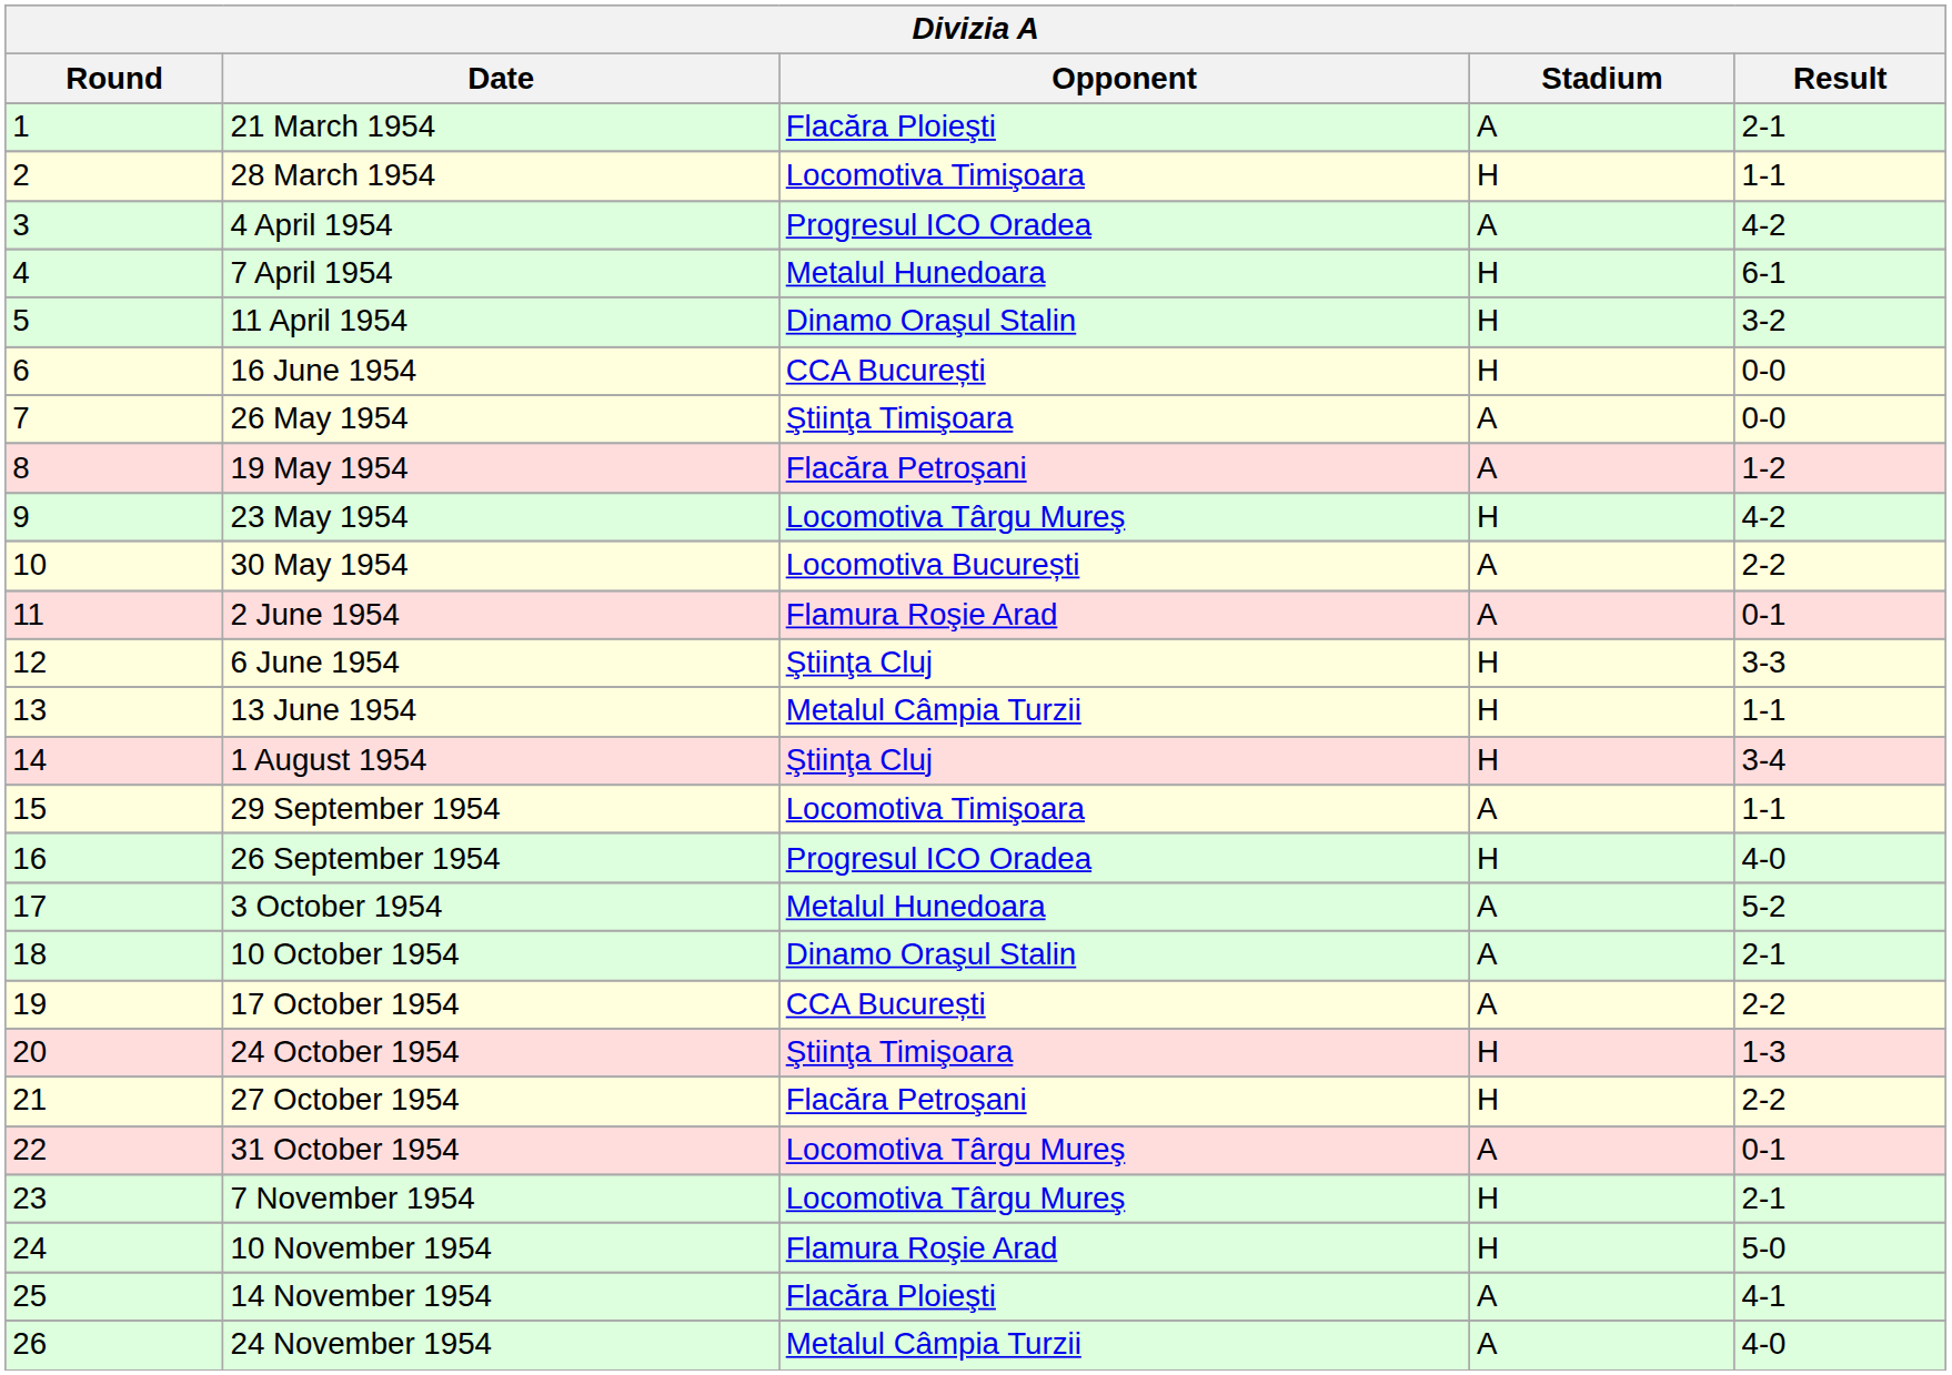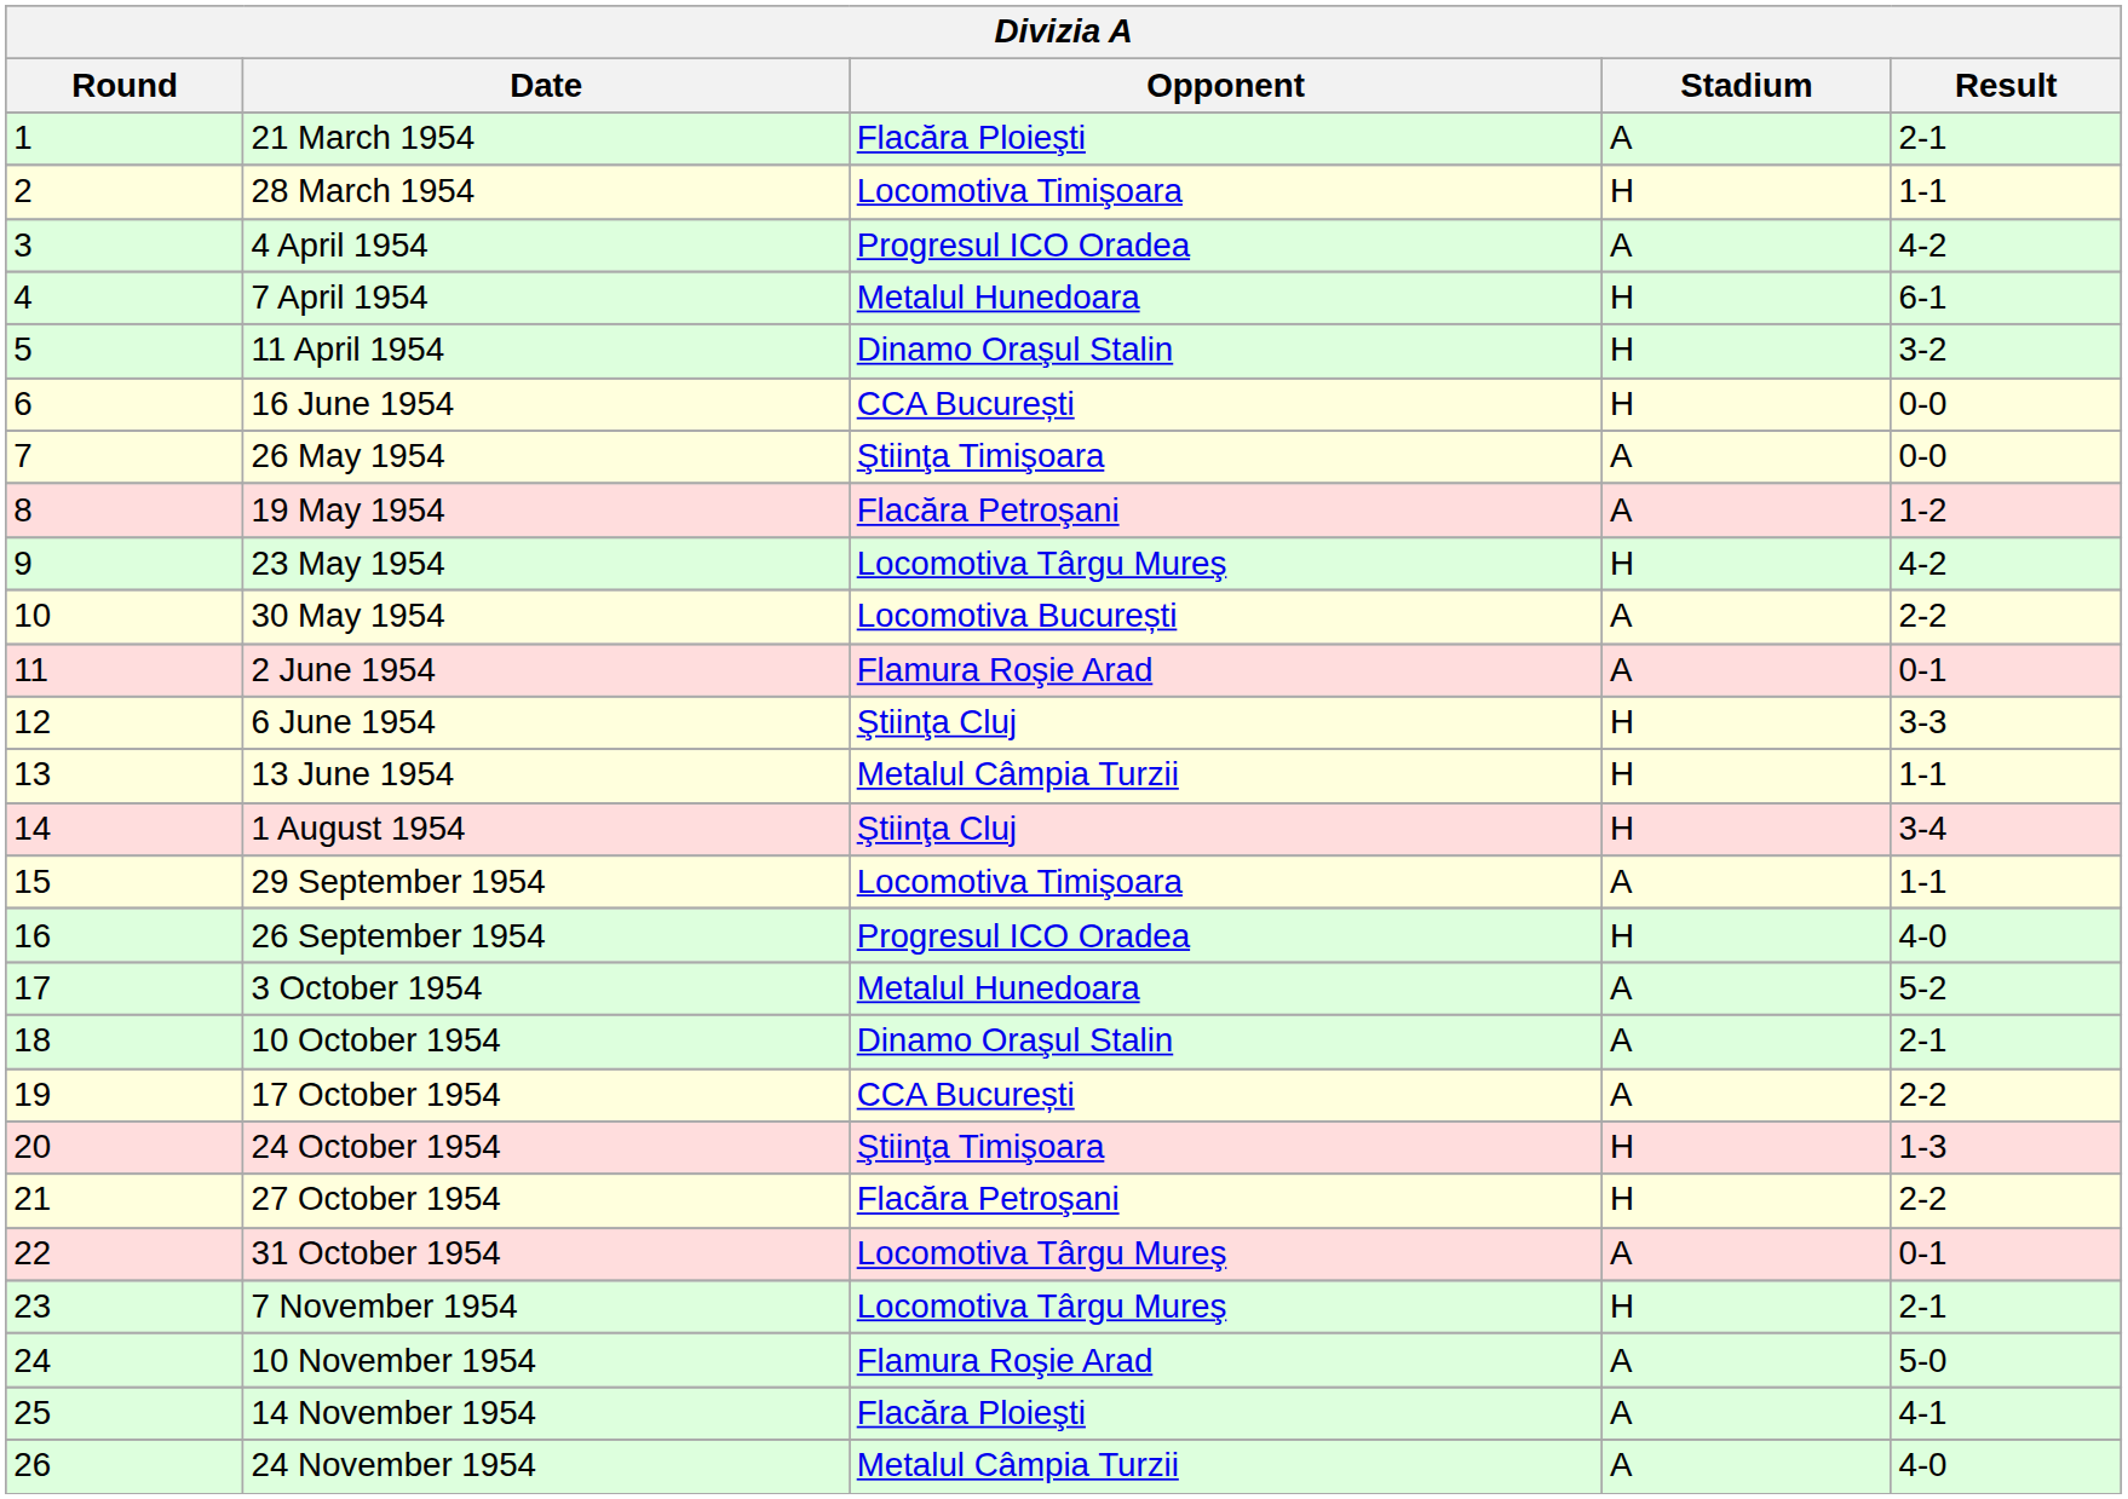 <table class="wikitable" style="width:80%;">
 <tr>
 <th colspan="5" style="text-align:center;"><em>Divizia A</em></th>
 </tr>
 <tr>
 <th>Round</th>
 <th>Date</th>
 <th>Opponent</th>
 <th>Stadium</th>
 <th>Result</th>
 </tr>
 <tr>
 </tr>
 <tr bgcolor="#ddffdd">
 <td>1</td>
 <td>21 March 1954</td>
 <td><a href='#'>Flacăra Ploieşti</a></td>
 <td>A</td>
 <td>2-1</td>
 </tr>
 <tr>
 </tr>
 <tr bgcolor="#ffffdd">
 <td>2</td>
 <td>28 March 1954</td>
 <td><a href='#'>Locomotiva Timişoara</a></td>
 <td>H</td>
 <td>1-1</td>
 </tr>
 <tr>
 </tr>
 <tr bgcolor="#ddffdd">
 <td>3</td>
 <td>4 April 1954</td>
 <td><a href='#'>Progresul ICO Oradea</a></td>
 <td>A</td>
 <td>4-2</td>
 </tr>
 <tr>
 </tr>
 <tr bgcolor="#ddffdd">
 <td>4</td>
 <td>7 April 1954</td>
 <td><a href='#'>Metalul Hunedoara</a></td>
 <td>H</td>
 <td>6-1</td>
 </tr>
 <tr>
 </tr>
 <tr bgcolor="#ddffdd">
 <td>5</td>
 <td>11 April 1954</td>
 <td><a href='#'>Dinamo Oraşul Stalin</a></td>
 <td>H</td>
 <td>3-2</td>
 </tr>
 <tr>
 </tr>
 <tr bgcolor="#ffffdd">
 <td>6</td>
 <td>16 June 1954</td>
 <td><a href='#'>CCA București</a></td>
 <td>H</td>
 <td>0-0</td>
 </tr>
 <tr>
 </tr>
 <tr bgcolor="#ffffdd">
 <td>7</td>
 <td>26 May 1954</td>
 <td><a href='#'>Ştiinţa Timişoara</a></td>
 <td>A</td>
 <td>0-0</td>
 </tr>
 <tr>
 </tr>
 <tr bgcolor="#ffdddd">
 <td>8</td>
 <td>19 May 1954</td>
 <td><a href='#'>Flacăra Petroşani</a></td>
 <td>A</td>
 <td>1-2</td>
 </tr>
 <tr>
 </tr>
 <tr bgcolor="#ddffdd">
 <td>9</td>
 <td>23 May 1954</td>
 <td><a href='#'>Locomotiva Târgu Mureş</a></td>
 <td>H</td>
 <td>4-2</td>
 </tr>
 <tr>
 </tr>
 <tr bgcolor="#ffffdd">
 <td>10</td>
 <td>30 May 1954</td>
 <td><a href='#'>Locomotiva București</a></td>
 <td>A</td>
 <td>2-2</td>
 </tr>
 <tr>
 </tr>
 <tr bgcolor="#ffdddd">
 <td>11</td>
 <td>2 June 1954</td>
 <td><a href='#'>Flamura Roşie Arad</a></td>
 <td>A</td>
 <td>0-1</td>
 </tr>
 <tr>
 </tr>
 <tr bgcolor="#ffffdd">
 <td>12</td>
 <td>6 June 1954</td>
 <td><a href='#'>Ştiinţa Cluj</a></td>
 <td>H</td>
 <td>3-3</td>
 </tr>
 <tr>
 </tr>
 <tr bgcolor="#ffffdd">
 <td>13</td>
 <td>13 June 1954</td>
 <td><a href='#'>Metalul Câmpia Turzii</a></td>
 <td>H</td>
 <td>1-1</td>
 </tr>
 <tr>
 </tr>
 <tr bgcolor="#ffdddd">
 <td>14</td>
 <td>1 August 1954</td>
 <td><a href='#'>Ştiinţa Cluj</a></td>
 <td>H</td>
 <td>3-4</td>
 </tr>
 <tr>
 </tr>
 <tr bgcolor="#ffffdd">
 <td>15</td>
 <td>29 September 1954</td>
 <td><a href='#'>Locomotiva Timişoara</a></td>
 <td>A</td>
 <td>1-1</td>
 </tr>
 <tr>
 </tr>
 <tr bgcolor="#ddffdd">
 <td>16</td>
 <td>26 September 1954</td>
 <td><a href='#'>Progresul ICO Oradea</a></td>
 <td>H</td>
 <td>4-0</td>
 </tr>
 <tr>
 </tr>
 <tr bgcolor="#ddffdd">
 <td>17</td>
 <td>3 October 1954</td>
 <td><a href='#'>Metalul Hunedoara</a></td>
 <td>A</td>
 <td>5-2</td>
 </tr>
 <tr>
 </tr>
 <tr bgcolor="#ddffdd">
 <td>18</td>
 <td>10 October 1954</td>
 <td><a href='#'>Dinamo Oraşul Stalin</a></td>
 <td>A</td>
 <td>2-1</td>
 </tr>
 <tr>
 </tr>
 <tr bgcolor="#ffffdd">
 <td>19</td>
 <td>17 October 1954</td>
 <td><a href='#'>CCA București</a></td>
 <td>A</td>
 <td>2-2</td>
 </tr>
 <tr>
 </tr>
 <tr bgcolor="#ffdddd">
 <td>20</td>
 <td>24 October 1954</td>
 <td><a href='#'>Ştiinţa Timişoara</a></td>
 <td>H</td>
 <td>1-3</td>
 </tr>
 <tr>
 </tr>
 <tr bgcolor="#ffffdd">
 <td>21</td>
 <td>27 October 1954</td>
 <td><a href='#'>Flacăra Petroşani</a></td>
 <td>H</td>
 <td>2-2</td>
 </tr>
 <tr>
 </tr>
 <tr bgcolor="#ffdddd">
 <td>22</td>
 <td>31 October 1954</td>
 <td><a href='#'>Locomotiva Târgu Mureş</a></td>
 <td>A</td>
 <td>0-1</td>
 </tr>
 <tr>
 </tr>
 <tr bgcolor="#ddffdd">
 <td>23</td>
 <td>7 November 1954</td>
 <td><a href='#'>Locomotiva Târgu Mureş</a></td>
 <td>H</td>
 <td>2-1</td>
 </tr>
 <tr>
 </tr>
 <tr bgcolor="#ddffdd">
 <td>24</td>
 <td>10 November 1954</td>
 <td><a href='#'>Flamura Roşie Arad</a></td>
-<td>H</td>
+<td>A</td>
 <td>5-0</td>
 </tr>
 <tr>
 </tr>
 <tr bgcolor="#ddffdd">
 <td>25</td>
 <td>14 November 1954</td>
 <td><a href='#'>Flacăra Ploieşti</a></td>
 <td>A</td>
 <td>4-1</td>
 </tr>
 <tr>
 </tr>
 <tr bgcolor="#ddffdd">
 <td>26</td>
 <td>24 November 1954</td>
 <td><a href='#'>Metalul Câmpia Turzii</a></td>
 <td>A</td>
 <td>4-0</td>
 </tr>
 <tr>
 </tr>
 </table>
